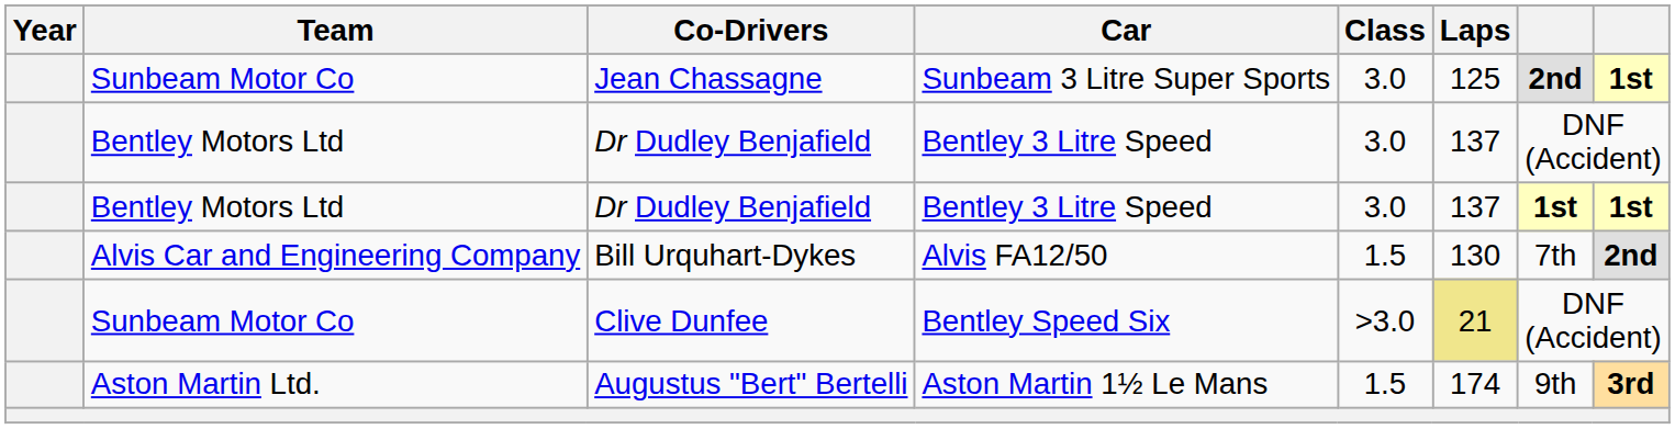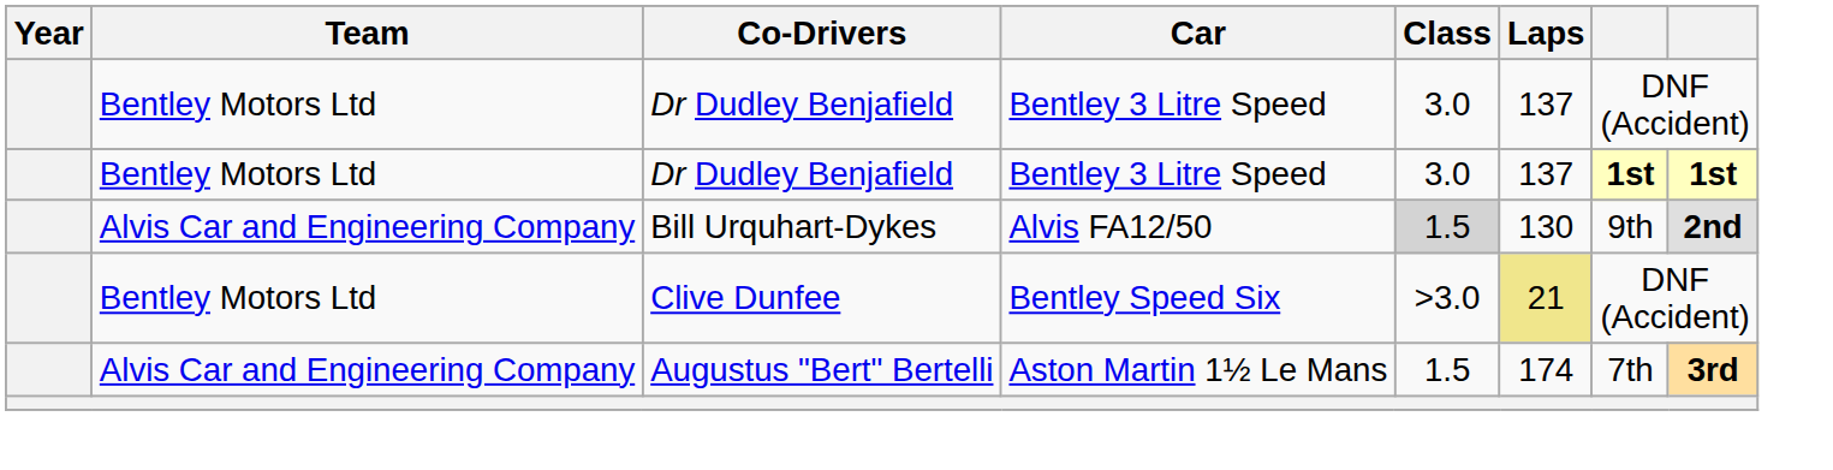 <table class="wikitable" style="text-align:center; font-size:90%">
 <tr>
 <th>Year</th>
 <th>Team</th>
 <th>Co-Drivers</th>
 <th>Car</th>
 <th>Class</th>
 <th>Laps</th>
 <th></th>
 <th></th>
-</tr>
-<tr>
-<th></th>
-<td align=left> <a href='#'>Sunbeam Motor Co</a></td>
-<td align=left> <a href='#'>Jean Chassagne</a></td>
-<td align=left><a href='#'>Sunbeam</a> 3 Litre Super Sports</td>
-<td>3.0</td>
-<td>125</td>
-<td style="background:#dfdfdf;"><strong>2nd</strong></td>
-<td style="background:#ffffbf;"><strong>1st</strong></td>
 </tr>
 <tr>
 <th></th>
 <td align=left> <a href='#'>Bentley</a> Motors Ltd</td>
 <td align=left> <em>Dr</em> <a href='#'>Dudley Benjafield</a></td>
 <td align=left><a href='#'>Bentley 3 Litre</a> Speed</td>
 <td>3.0</td>
 <td>137</td>
 <td colspan=2>DNF<br>(Accident)</td>
 </tr>
 <tr>
 <th></th>
 <td align=left> <a href='#'>Bentley</a> Motors Ltd</td>
 <td align=left> <em>Dr</em> <a href='#'>Dudley Benjafield</a></td>
 <td align=left><a href='#'>Bentley 3 Litre</a> Speed</td>
 <td>3.0</td>
 <td>137</td>
 <td style="background:#ffffbf;"><strong>1st</strong></td>
 <td style="background:#ffffbf;"><strong>1st</strong></td>
 </tr>
 <tr>
 <th></th>
 <td align=left> <a href='#'>Alvis Car and Engineering Company</a></td>
 <td align=left> Bill Urquhart-Dykes</td>
 <td align=left><a href='#'>Alvis</a> FA12/50</td>
-<td>1.5</td>
+<td style="background: lightgrey;">1.5</td>
 <td>130</td>
-<td>7th</td>
+<td>9th</td>
 <td style="background:#dfdfdf;"><strong>2nd</strong></td>
 </tr>
 <tr>
 <th></th>
-<td align=left> <a href='#'>Sunbeam Motor Co</a></td>
+<td align=left> <a href='#'>Bentley</a> Motors Ltd</td>
 <td align=left> <a href='#'>Clive Dunfee</a></td>
 <td align=left><a href='#'>Bentley Speed Six</a></td>
 <td>>3.0</td>
 <td style="background: khaki;">21</td>
 <td colspan=2>DNF<br>(Accident)</td>
 </tr>
 <tr>
 <th></th>
-<td align=left> <a href='#'>Aston Martin</a> Ltd.</td>
+<td align=left> <a href='#'>Alvis Car and Engineering Company</a></td>
 <td align=left> <a href='#'>Augustus "Bert" Bertelli</a></td>
 <td align=left><a href='#'>Aston Martin</a> 1½ Le Mans</td>
 <td>1.5</td>
 <td>174</td>
-<td>9th</td>
+<td>7th</td>
 <td style="background:#ffdf9f;"><strong>3rd</strong></td>
 </tr>
 <tr>
 <th colspan="8"></th>
 </tr>
 </table>
